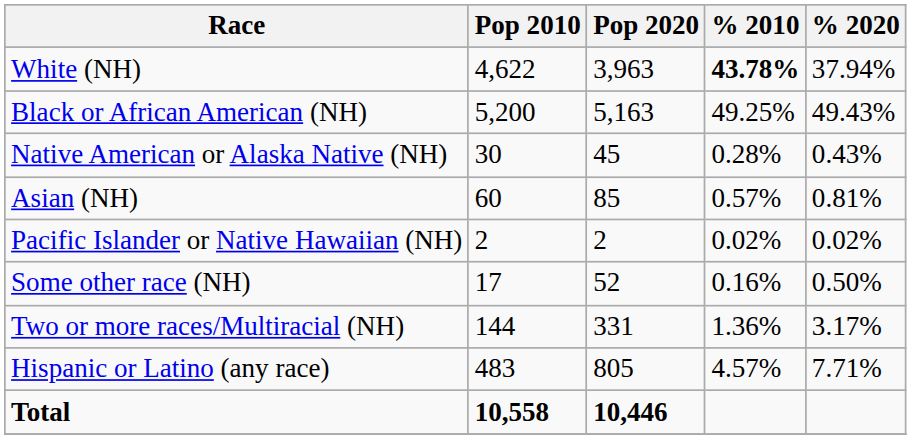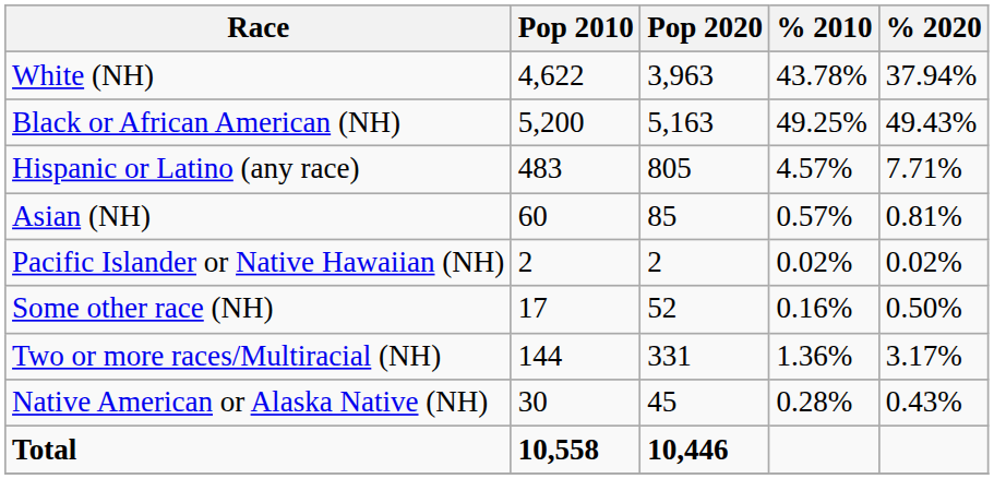 <table class="wikitable">
 <tr>
 <th>Race</th>
 <th>Pop 2010</th>
 <th>Pop 2020</th>
 <th>% 2010</th>
 <th>% 2020</th>
 </tr>
 <tr>
 <td><a href='#'>White</a> (NH)</td>
 <td>4,622</td>
 <td>3,963</td>
-<td><strong>43.78%</strong></td>
+<td>43.78%</td>
 <td>37.94%</td>
 </tr>
 <tr>
 <td><a href='#'>Black or African American</a> (NH)</td>
 <td>5,200</td>
 <td>5,163</td>
 <td>49.25%</td>
 <td>49.43%</td>
 </tr>
 <tr>
-<td><a href='#'>Native American</a> or <a href='#'>Alaska Native</a> (NH)</td>
-<td>30</td>
-<td>45</td>
-<td>0.28%</td>
-<td>0.43%</td>
+<td><a href='#'>Hispanic or Latino</a> (any race)</td>
+<td>483</td>
+<td>805</td>
+<td>4.57%</td>
+<td>7.71%</td>
 </tr>
 <tr>
 <td><a href='#'>Asian</a> (NH)</td>
 <td>60</td>
 <td>85</td>
 <td>0.57%</td>
 <td>0.81%</td>
 </tr>
 <tr>
 <td><a href='#'>Pacific Islander</a> or <a href='#'>Native Hawaiian</a> (NH)</td>
 <td>2</td>
 <td>2</td>
 <td>0.02%</td>
 <td>0.02%</td>
 </tr>
 <tr>
 <td><a href='#'>Some other race</a> (NH)</td>
 <td>17</td>
 <td>52</td>
 <td>0.16%</td>
 <td>0.50%</td>
 </tr>
 <tr>
 <td><a href='#'>Two or more races/Multiracial</a> (NH)</td>
 <td>144</td>
 <td>331</td>
 <td>1.36%</td>
 <td>3.17%</td>
 </tr>
 <tr>
-<td><a href='#'>Hispanic or Latino</a> (any race)</td>
-<td>483</td>
-<td>805</td>
-<td>4.57%</td>
-<td>7.71%</td>
+<td><a href='#'>Native American</a> or <a href='#'>Alaska Native</a> (NH)</td>
+<td>30</td>
+<td>45</td>
+<td>0.28%</td>
+<td>0.43%</td>
 </tr>
 <tr>
 <td><strong>Total</strong></td>
 <td><strong>10,558</strong></td>
 <td><strong>10,446</strong></td>
 <td></td>
 <td></td>
 </tr>
 <tr>
 </tr>
 </table>
